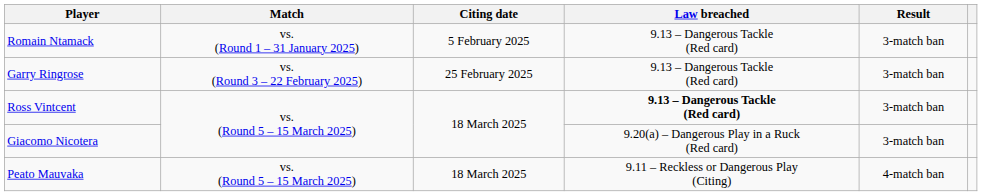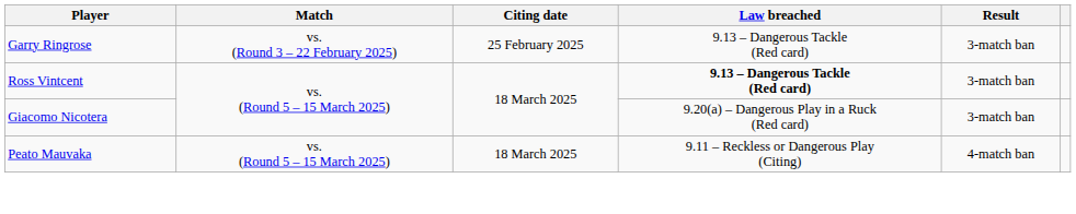 <table class="wikitable sortable" style="text-align:center;width:100%">
 <tr>
 <th>Player</th>
 <th>Match</th>
 <th>Citing date</th>
 <th><a href='#'>Law</a> breached</th>
 <th>Result</th>
 <th></th>
-</tr>
-<tr>
-<td align=left><a href='#'>Romain Ntamack</a></td>
-<td><strong><em></em></strong> vs. <br>(<a href='#'>Round 1 – 31 January 2025</a>)</td>
-<td>5 February 2025</td>
-<td>9.13 – Dangerous Tackle<br>(Red card)</td>
-<td>3-match ban</td>
-<td></td>
 </tr>
 <tr>
 <td align=left><a href='#'>Garry Ringrose</a></td>
 <td> vs. <strong><em></em></strong><br>(<a href='#'>Round 3 – 22 February 2025</a>)</td>
 <td>25 February 2025</td>
 <td>9.13 – Dangerous Tackle<br>(Red card)</td>
 <td>3-match ban</td>
 <td></td>
 </tr>
 <tr>
 <td align=left><a href='#'>Ross Vintcent</a></td>
 <td rowspan="2"><strong><em></em></strong> vs. <br>(<a href='#'>Round 5 – 15 March 2025</a>)</td>
 <td rowspan="2">18 March 2025</td>
 <td><strong>9.13 – Dangerous Tackle<br>(Red card)</strong></td>
 <td>3-match ban</td>
 <td></td>
 </tr>
 <tr>
 <td align=left><a href='#'>Giacomo Nicotera</a></td>
 <td>9.20(a) – Dangerous Play in a Ruck<br>(Red card)</td>
 <td>3-match ban</td>
 <td></td>
 </tr>
 <tr>
 <td align=left><a href='#'>Peato Mauvaka</a></td>
 <td><strong><em></em></strong> vs. <br>(<a href='#'>Round 5 – 15 March 2025</a>)</td>
 <td>18 March 2025</td>
 <td>9.11 – Reckless or Dangerous Play<br>(Citing)</td>
 <td>4-match ban</td>
 <td></td>
 </tr>
 </table>
